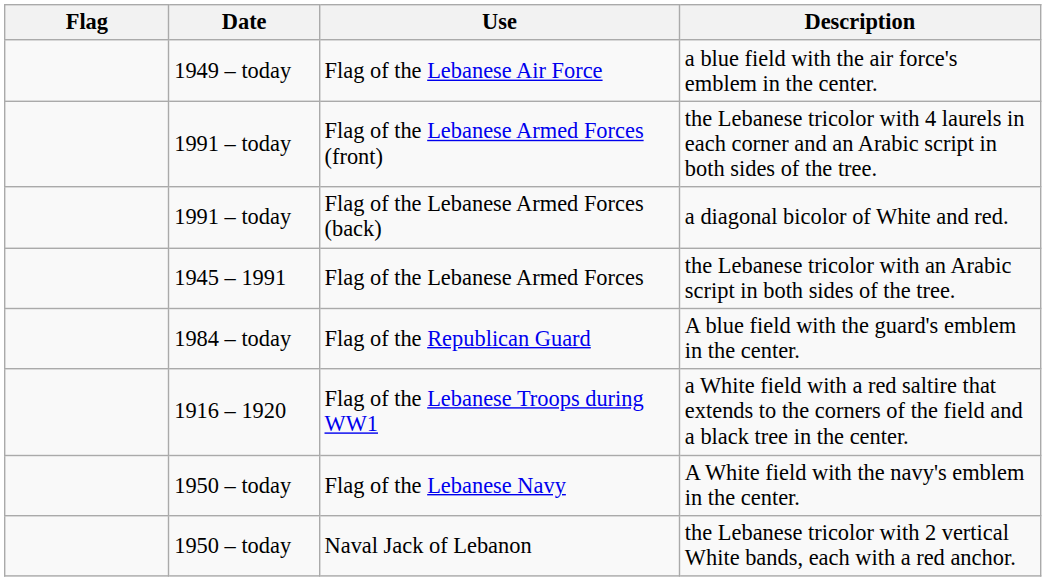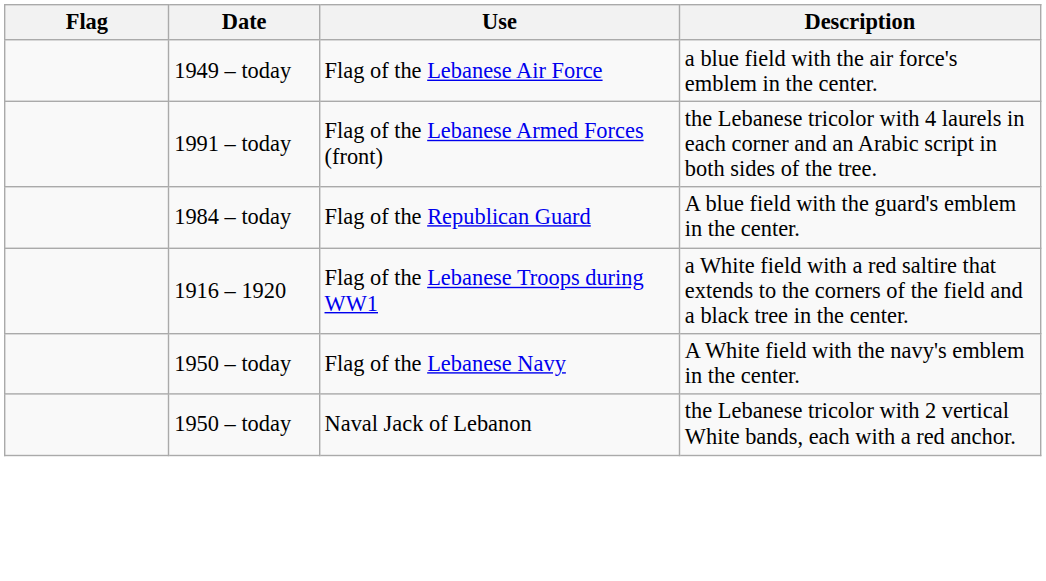 <table class="wikitable">
 <tr>
 <th style="width:110px;">Flag</th>
 <th style="width:100px;">Date</th>
 <th style="width:250px;">Use</th>
 <th style="width:250px;">Description</th>
 </tr>
 <tr>
 <td></td>
 <td>1949 – today</td>
 <td>Flag of the <a href='#'>Lebanese Air Force</a></td>
 <td>a blue field with the air force's emblem in the center.</td>
 </tr>
 <tr>
 <td></td>
 <td>1991 – today</td>
 <td>Flag of the <a href='#'>Lebanese Armed Forces</a> (front)</td>
 <td>the Lebanese tricolor with 4 laurels in each corner and an Arabic script in both sides of the tree.</td>
-</tr>
-<tr>
-<td></td>
-<td>1991 – today</td>
-<td>Flag of the Lebanese Armed Forces (back)</td>
-<td>a diagonal bicolor of White and red.</td>
-</tr>
-<tr>
-<td></td>
-<td>1945 – 1991</td>
-<td>Flag of the Lebanese Armed Forces</td>
-<td>the Lebanese tricolor with an Arabic script in both sides of the tree.</td>
 </tr>
 <tr>
 <td></td>
 <td>1984 – today</td>
 <td>Flag of the <a href='#'>Republican Guard</a></td>
 <td>A blue field with the guard's emblem in the center.</td>
 </tr>
 <tr>
 <td></td>
 <td>1916 – 1920</td>
 <td>Flag of the <a href='#'>Lebanese Troops during WW1</a></td>
 <td>a White field with a red saltire that extends to the corners of the field and a black tree in the center.</td>
 </tr>
 <tr>
 <td></td>
 <td>1950 – today</td>
 <td>Flag of the <a href='#'>Lebanese Navy</a></td>
 <td>A White field with the navy's emblem in the center.</td>
 </tr>
 <tr>
 <td></td>
 <td>1950 – today</td>
 <td>Naval Jack of Lebanon</td>
 <td>the Lebanese tricolor with 2 vertical White bands, each with a red anchor.</td>
 </tr>
 </table>
